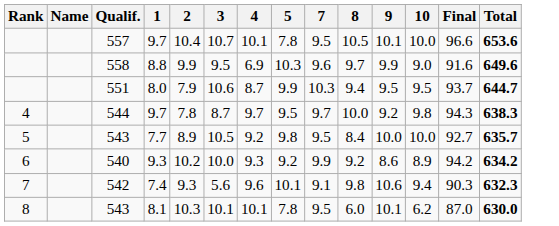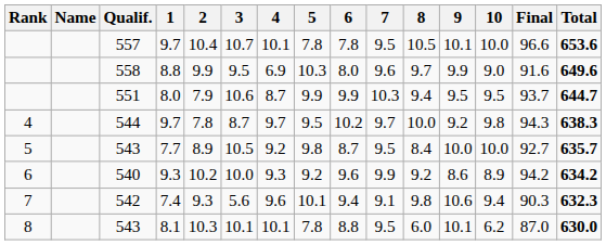 <table class="wikitable sortable" style="text-align:center;">
 <tr>
 <th>Rank</th>
 <th>Name</th>
 <th>Qualif.</th>
 <th>1</th>
 <th>2</th>
 <th>3</th>
 <th>4</th>
 <th>5</th>
+<th>6</th>
 <th>7</th>
 <th>8</th>
 <th>9</th>
 <th>10</th>
 <th>Final</th>
 <th>Total</th>
 </tr>
 <tr>
 <td></td>
 <td align=left></td>
 <td>557</td>
 <td>9.7</td>
 <td>10.4</td>
 <td>10.7</td>
 <td>10.1</td>
+<td>7.8</td>
 <td>7.8</td>
 <td>9.5</td>
 <td>10.5</td>
 <td>10.1</td>
 <td>10.0</td>
 <td>96.6</td>
 <td><strong>653.6</strong></td>
 </tr>
 <tr>
 <td></td>
 <td align=left></td>
 <td>558</td>
 <td>8.8</td>
 <td>9.9</td>
 <td>9.5</td>
 <td>6.9</td>
 <td>10.3</td>
+<td>8.0</td>
 <td>9.6</td>
 <td>9.7</td>
 <td>9.9</td>
 <td>9.0</td>
 <td>91.6</td>
 <td><strong>649.6</strong></td>
 </tr>
 <tr>
 <td></td>
 <td align=left></td>
 <td>551</td>
 <td>8.0</td>
 <td>7.9</td>
 <td>10.6</td>
 <td>8.7</td>
+<td>9.9</td>
 <td>9.9</td>
 <td>10.3</td>
 <td>9.4</td>
 <td>9.5</td>
 <td>9.5</td>
 <td>93.7</td>
 <td><strong>644.7</strong></td>
 </tr>
 <tr>
 <td>4</td>
 <td align=left></td>
 <td>544</td>
 <td>9.7</td>
 <td>7.8</td>
 <td>8.7</td>
 <td>9.7</td>
 <td>9.5</td>
+<td>10.2</td>
 <td>9.7</td>
 <td>10.0</td>
 <td>9.2</td>
 <td>9.8</td>
 <td>94.3</td>
 <td><strong>638.3</strong></td>
 </tr>
 <tr>
 <td>5</td>
 <td align=left></td>
 <td>543</td>
 <td>7.7</td>
 <td>8.9</td>
 <td>10.5</td>
 <td>9.2</td>
 <td>9.8</td>
+<td>8.7</td>
 <td>9.5</td>
 <td>8.4</td>
 <td>10.0</td>
 <td>10.0</td>
 <td>92.7</td>
 <td><strong>635.7</strong></td>
 </tr>
 <tr>
 <td>6</td>
 <td align=left></td>
 <td>540</td>
 <td>9.3</td>
 <td>10.2</td>
 <td>10.0</td>
 <td>9.3</td>
 <td>9.2</td>
+<td>9.6</td>
 <td>9.9</td>
 <td>9.2</td>
 <td>8.6</td>
 <td>8.9</td>
 <td>94.2</td>
 <td><strong>634.2</strong></td>
 </tr>
 <tr>
 <td>7</td>
 <td align=left></td>
 <td>542</td>
 <td>7.4</td>
 <td>9.3</td>
 <td>5.6</td>
 <td>9.6</td>
 <td>10.1</td>
+<td>9.4</td>
 <td>9.1</td>
 <td>9.8</td>
 <td>10.6</td>
 <td>9.4</td>
 <td>90.3</td>
 <td><strong>632.3</strong></td>
 </tr>
 <tr>
 <td>8</td>
 <td align=left></td>
 <td>543</td>
 <td>8.1</td>
 <td>10.3</td>
 <td>10.1</td>
 <td>10.1</td>
 <td>7.8</td>
+<td>8.8</td>
 <td>9.5</td>
 <td>6.0</td>
 <td>10.1</td>
 <td>6.2</td>
 <td>87.0</td>
 <td><strong>630.0</strong></td>
 </tr>
 </table>
